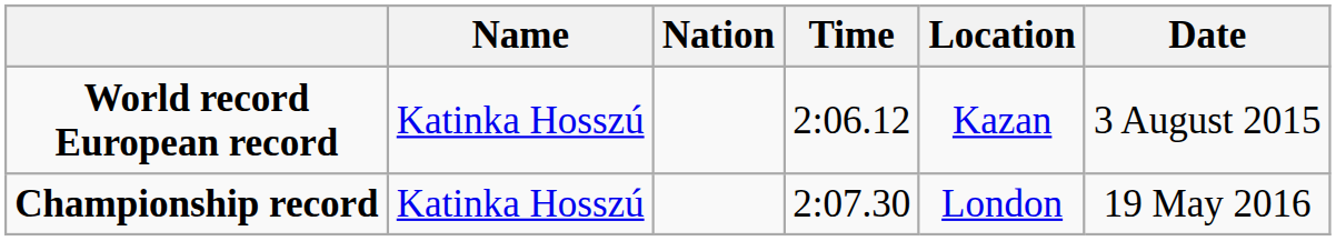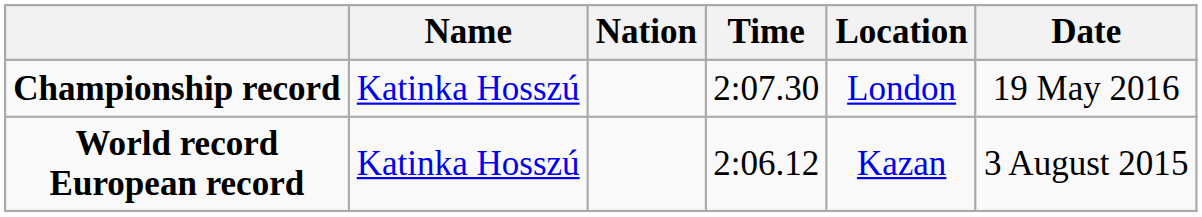 <table class=wikitable style=text-align:center>
 <tr>
 <th></th>
 <th>Name</th>
 <th>Nation</th>
 <th>Time</th>
 <th>Location</th>
 <th>Date</th>
 </tr>
 <tr>
+<td><strong>Championship record</strong></td>
+<td align=left><a href='#'>Katinka Hosszú</a></td>
+<td align=left></td>
+<td align=left>2:07.30</td>
+<td><a href='#'>London</a></td>
+<td>19 May 2016</td>
+</tr>
+<tr>
 <td><strong>World record<br>European record</strong></td>
 <td align=left><a href='#'>Katinka Hosszú</a></td>
 <td align=left></td>
 <td align=left>2:06.12</td>
 <td><a href='#'>Kazan</a></td>
 <td>3 August 2015</td>
 </tr>
-<tr>
-<td><strong>Championship record</strong></td>
-<td align=left><a href='#'>Katinka Hosszú</a></td>
-<td align=left></td>
-<td align=left>2:07.30</td>
-<td><a href='#'>London</a></td>
-<td>19 May 2016</td>
-</tr>
 </table>
